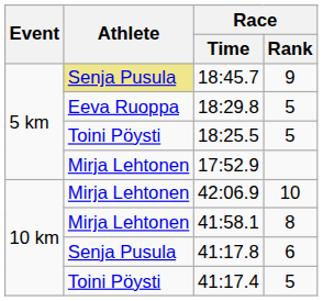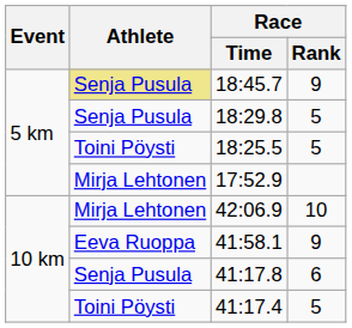 <table class="wikitable" border="1" style="font-size:90%">
 <tr>
 <th rowspan=2>Event</th>
 <th rowspan=2>Athlete</th>
 <th colspan=2>Race</th>
 </tr>
 <tr>
 <th>Time</th>
 <th>Rank</th>
 </tr>
 <tr>
 <td rowspan=4>5 km</td>
 <td style="background: khaki;"><a href='#'>Senja Pusula</a></td>
 <td align=center>18:45.7</td>
 <td align=center>9</td>
 </tr>
 <tr>
-<td><a href='#'>Eeva Ruoppa</a></td>
+<td><a href='#'>Senja Pusula</a></td>
 <td align=center>18:29.8</td>
 <td align=center>5</td>
 </tr>
 <tr>
 <td><a href='#'>Toini Pöysti</a></td>
 <td align=center>18:25.5</td>
 <td align=center>5</td>
 </tr>
 <tr>
 <td><a href='#'>Mirja Lehtonen</a></td>
 <td align=center>17:52.9</td>
 <td align=center></td>
 </tr>
 <tr>
 <td rowspan=4>10 km</td>
 <td><a href='#'>Mirja Lehtonen</a></td>
 <td align=center>42:06.9</td>
 <td align=center>10</td>
 </tr>
 <tr>
-<td><a href='#'>Mirja Lehtonen</a></td>
+<td><a href='#'>Eeva Ruoppa</a></td>
 <td align=center>41:58.1</td>
-<td align=center>8</td>
+<td align=center>9</td>
 </tr>
 <tr>
 <td><a href='#'>Senja Pusula</a></td>
 <td align=center>41:17.8</td>
 <td align=center>6</td>
 </tr>
 <tr>
 <td><a href='#'>Toini Pöysti</a></td>
 <td align=center>41:17.4</td>
 <td align=center>5</td>
 </tr>
 </table>
